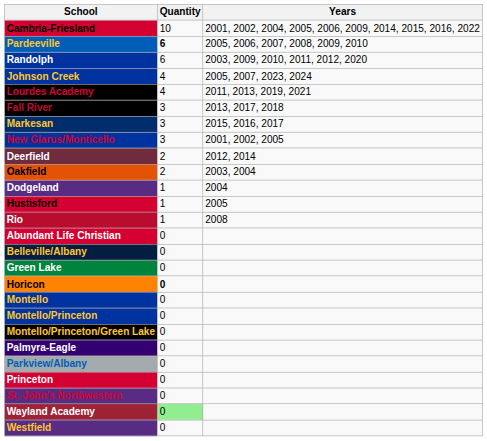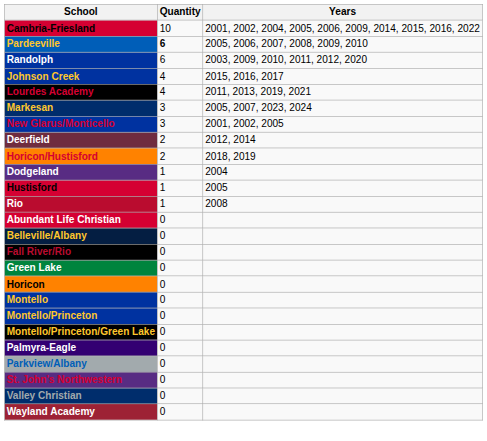 <table class="wikitable">
 <tr>
 <th>School</th>
 <th>Quantity</th>
 <th>Years</th>
 </tr>
 <tr>
 <td style="background: #d50032; color: black"><strong>Cambria-Friesland</strong></td>
 <td>10</td>
 <td>2001, 2002, 2004, 2005, 2006, 2009, 2014, 2015, 2016, 2022</td>
 </tr>
 <tr>
 <td style="background: #005eb8; color: #ffc72c"><strong>Pardeeville</strong></td>
 <td><strong>6</strong></td>
 <td>2005, 2006, 2007, 2008, 2009, 2010</td>
 </tr>
 <tr>
 <td style="background: #0032a0; color: white"><strong>Randolph</strong></td>
 <td>6</td>
 <td>2003, 2009, 2010, 2011, 2012, 2020</td>
 </tr>
 <tr>
 <td style="background: #0032a0; color: #ffc72c"><strong>Johnson Creek</strong></td>
 <td>4</td>
-<td>2005, 2007, 2023, 2024</td>
+<td>2015, 2016, 2017</td>
 </tr>
 <tr>
 <td style="background: black; color: #d50032"><strong>Lourdes Academy</strong></td>
 <td>4</td>
 <td>2011, 2013, 2019, 2021</td>
 </tr>
 <tr>
-<td style="background: black; color: #ba0c2f"><strong>Fall River</strong></td>
-<td>3</td>
-<td>2013, 2017, 2018</td>
-</tr>
-<tr>
 <td style="background: #002d6c; color: #ffc72c"><strong>Markesan</strong></td>
 <td>3</td>
-<td>2015, 2016, 2017</td>
+<td>2005, 2007, 2023, 2024</td>
 </tr>
 <tr>
 <td style="background: #0032a0; color: #d50032"><strong>New Glarus/Monticello</strong></td>
 <td>3</td>
 <td>2001, 2002, 2005</td>
 </tr>
 <tr>
 <td style="background: #6f2c3f; color: white"><strong>Deerfield</strong></td>
 <td>2</td>
 <td>2012, 2014</td>
 </tr>
 <tr>
-<td style="background: #e35205; color: black"><strong>Oakfield</strong></td>
+<td style="background: #ff8200; color: #d50032"><strong>Horicon/Hustisford</strong></td>
 <td>2</td>
-<td>2003, 2004</td>
+<td>2018, 2019</td>
 </tr>
 <tr>
 <td style="background: #582c83; color: white"><strong>Dodgeland</strong></td>
 <td>1</td>
 <td>2004</td>
 </tr>
 <tr>
 <td style="background: #d50032; color: black"><strong>Hustisford</strong></td>
 <td>1</td>
 <td>2005</td>
 </tr>
 <tr>
 <td style="background: #ba0c2f; color: white"><strong>Rio</strong></td>
 <td>1</td>
 <td>2008</td>
 </tr>
 <tr>
 <td style="background: #d50032; color: white"><strong>Abundant Life Christian</strong></td>
 <td>0</td>
 <td></td>
 </tr>
 <tr>
 <td style="background: #041e42; color: #ffc72c"><strong>Belleville/Albany</strong></td>
 <td>0</td>
 <td></td>
 </tr>
 <tr>
+<td style="background: black; color: #ba0c2f"><strong>Fall River/Rio</strong></td>
+<td>0</td>
+<td></td>
+</tr>
+<tr>
 <td style="background: #00843d; color: white"><strong>Green Lake</strong></td>
 <td>0</td>
 <td></td>
 </tr>
 <tr>
 <td style="background: #ff8200; color: black"><strong>Horicon</strong></td>
-<td><strong>0</strong></td>
+<td>0</td>
 <td></td>
 </tr>
 <tr>
 <td style="background: #0032a0; color: #ffc72c"><strong>Montello</strong></td>
 <td>0</td>
 <td></td>
 </tr>
 <tr>
 <td style="background: #0032a0; color: #ffc72c"><strong>Montello/Princeton</strong></td>
 <td>0</td>
 <td></td>
 </tr>
 <tr>
 <td style="background: black; color: #ffc72c"><strong>Montello/Princeton/Green Lake</strong></td>
 <td>0</td>
 <td></td>
 </tr>
 <tr>
 <td style="background: #330072; color: white"><strong>Palmyra-Eagle</strong></td>
 <td>0</td>
 <td></td>
 </tr>
 <tr>
 <td style="background: #a2aaad; color: #005eb8"><strong>Parkview/Albany</strong></td>
 <td>0</td>
 <td></td>
 </tr>
 <tr>
-<td style="background: #d50032; color: white"><strong>Princeton</strong></td>
-<td>0</td>
-<td></td>
-</tr>
-<tr>
 <td style="background: #582c83; color: #d50032"><strong>St. John's Northwestern</strong></td>
 <td>0</td>
 <td></td>
 </tr>
 <tr>
-<td style="background: #9d2235; color: white"><strong>Wayland Academy</strong></td>
-<td style="background: lightgreen;">0</td>
+<td style="background: #002d6c; color: #a2aaad"><strong>Valley Christian</strong></td>
+<td>0</td>
 <td></td>
 </tr>
 <tr>
-<td style="background: #582c83; color: #ffc72c"><strong>Westfield</strong></td>
+<td style="background: #9d2235; color: white"><strong>Wayland Academy</strong></td>
 <td>0</td>
 <td></td>
 </tr>
 </table>
